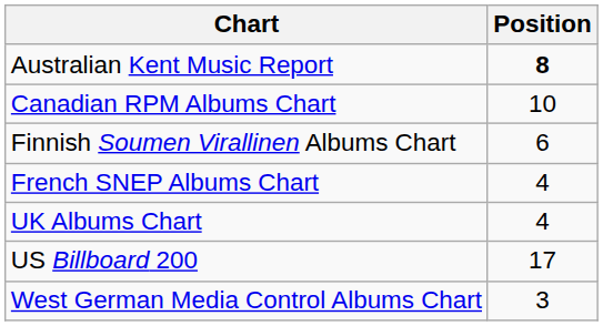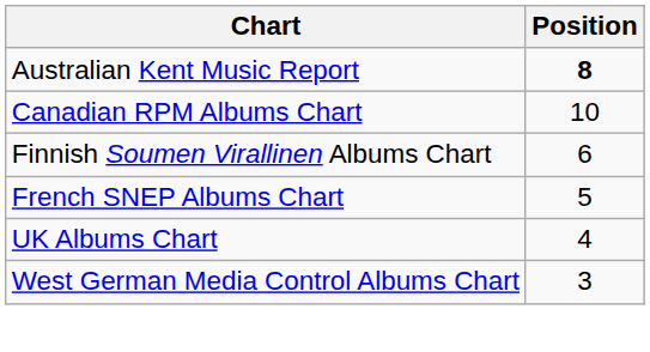 <table class="wikitable sortable" style="text-align:center;">
 <tr>
 <th>Chart</th>
 <th>Position</th>
 </tr>
 <tr>
 <td align="left">Australian <a href='#'>Kent Music Report</a></td>
 <td><strong>8</strong></td>
 </tr>
 <tr>
 <td align="left"><a href='#'>Canadian RPM Albums Chart</a></td>
 <td>10</td>
 </tr>
 <tr>
 <td align="left">Finnish <a href='#'><em>Soumen Virallinen</em></a> Albums Chart</td>
 <td style="text-align:center;">6</td>
 </tr>
 <tr>
 <td align="left"><a href='#'>French SNEP Albums Chart</a></td>
-<td>4</td>
+<td>5</td>
 </tr>
 <tr>
 <td align="left"><a href='#'>UK Albums Chart</a></td>
 <td>4</td>
 </tr>
 <tr>
-<td align="left">US <a href='#'><em>Billboard</em> 200</a></td>
-<td>17</td>
-</tr>
-<tr>
 <td align="left"><a href='#'>West German Media Control Albums Chart</a></td>
 <td>3</td>
 </tr>
 </table>
